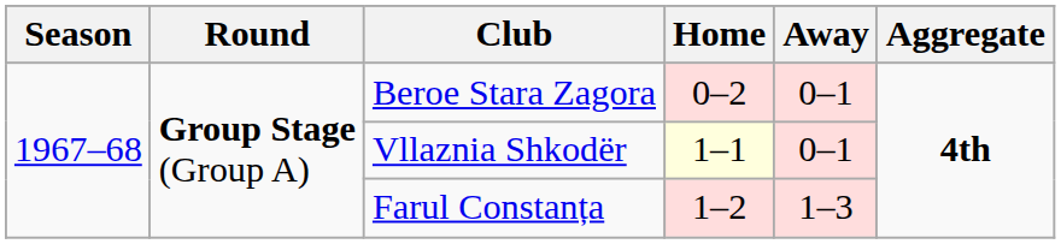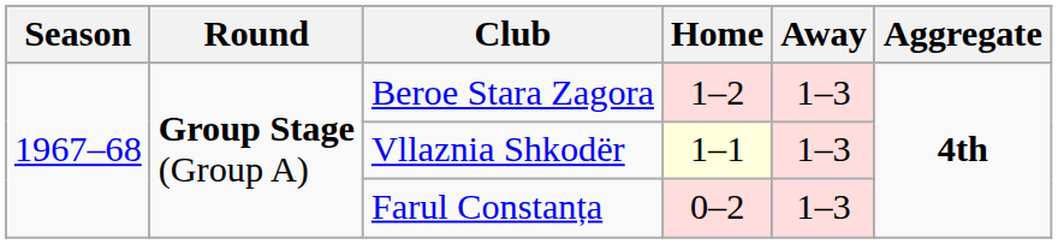 <table class="wikitable">
 <tr>
 <th>Season</th>
 <th>Round</th>
 <th>Club</th>
 <th>Home</th>
 <th>Away</th>
 <th>Aggregate</th>
 </tr>
 <tr>
 <td rowspan="3"><a href='#'>1967–68</a></td>
 <td rowspan=3><strong>Group Stage</strong><br>(Group A)</td>
 <td> <a href='#'>Beroe Stara Zagora</a></td>
-<td style="text-align:center; background:#fdd;">0–2</td>
-<td style="text-align:center; background:#fdd;">0–1</td>
+<td style="text-align:center; background:#fdd;">1–2</td>
+<td style="text-align:center; background:#fdd;">1–3</td>
 <td style="text-align:center;" rowspan=3><strong>4th</strong></td>
 </tr>
 <tr>
 <td> <a href='#'>Vllaznia Shkodër</a></td>
 <td style="text-align:center; background:#ffd;">1–1</td>
-<td style="text-align:center; background:#fdd;">0–1</td>
+<td style="text-align:center; background:#fdd;">1–3</td>
 </tr>
 <tr>
 <td> <a href='#'>Farul Constanța</a></td>
-<td style="text-align:center; background:#fdd;">1–2</td>
+<td style="text-align:center; background:#fdd;">0–2</td>
 <td style="text-align:center; background:#fdd;">1–3</td>
 </tr>
 </table>
